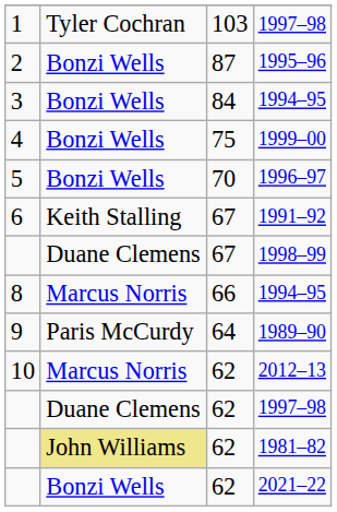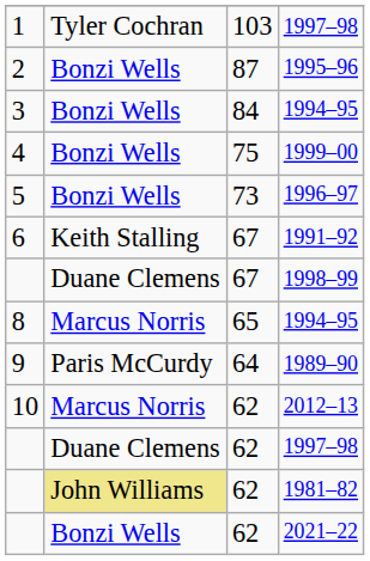 <table class="wikitable">
 <tr>
 </tr>
 <tr>
 <td>1</td>
 <td>Tyler Cochran</td>
 <td>103</td>
 <td style="font-size:80%;"><a href='#'>1997–98</a></td>
 </tr>
 <tr>
 <td>2</td>
 <td><a href='#'>Bonzi Wells</a></td>
 <td>87</td>
 <td style="font-size:80%;"><a href='#'>1995–96</a></td>
 </tr>
 <tr>
 <td>3</td>
 <td><a href='#'>Bonzi Wells</a></td>
 <td>84</td>
 <td style="font-size:80%;"><a href='#'>1994–95</a></td>
 </tr>
 <tr>
 <td>4</td>
 <td><a href='#'>Bonzi Wells</a></td>
 <td>75</td>
 <td style="font-size:80%;"><a href='#'>1999–00</a></td>
 </tr>
 <tr>
 <td>5</td>
 <td><a href='#'>Bonzi Wells</a></td>
-<td>70</td>
+<td>73</td>
 <td style="font-size:80%;"><a href='#'>1996–97</a></td>
 </tr>
 <tr>
 <td>6</td>
 <td>Keith Stalling</td>
 <td>67</td>
 <td style="font-size:80%;"><a href='#'>1991–92</a></td>
 </tr>
 <tr>
 <td></td>
 <td>Duane Clemens</td>
 <td>67</td>
 <td style="font-size:80%;"><a href='#'>1998–99</a></td>
 </tr>
 <tr>
 <td>8</td>
 <td><a href='#'>Marcus Norris</a></td>
-<td>66</td>
+<td>65</td>
 <td style="font-size:80%;"><a href='#'>1994–95</a></td>
 </tr>
 <tr>
 <td>9</td>
 <td>Paris McCurdy</td>
 <td>64</td>
 <td style="font-size:80%;"><a href='#'>1989–90</a></td>
 </tr>
 <tr>
 <td>10</td>
 <td><a href='#'>Marcus Norris</a></td>
 <td>62</td>
 <td style="font-size:80%;"><a href='#'>2012–13</a></td>
 </tr>
 <tr>
 <td></td>
 <td>Duane Clemens</td>
 <td>62</td>
 <td style="font-size:80%;"><a href='#'>1997–98</a></td>
 </tr>
 <tr>
 <td></td>
 <td style="background: khaki;">John Williams</td>
 <td>62</td>
 <td style="font-size:80%;"><a href='#'>1981–82</a></td>
 </tr>
 <tr>
 <td></td>
 <td><a href='#'>Bonzi Wells</a></td>
 <td>62</td>
 <td style="font-size:80%;"><a href='#'>2021–22</a></td>
 </tr>
 </table>
